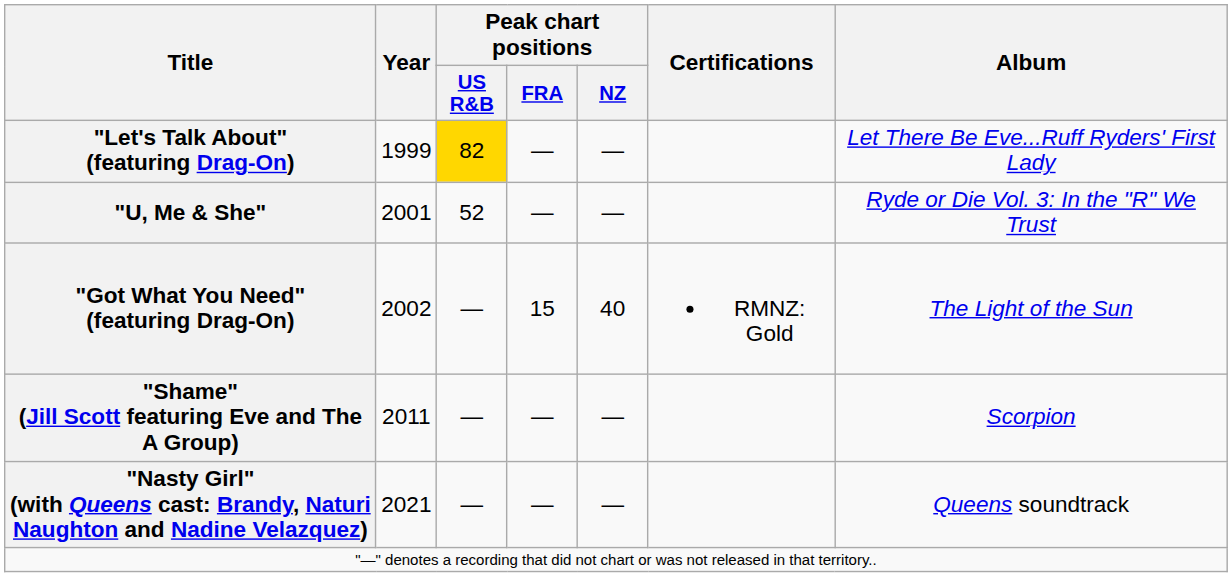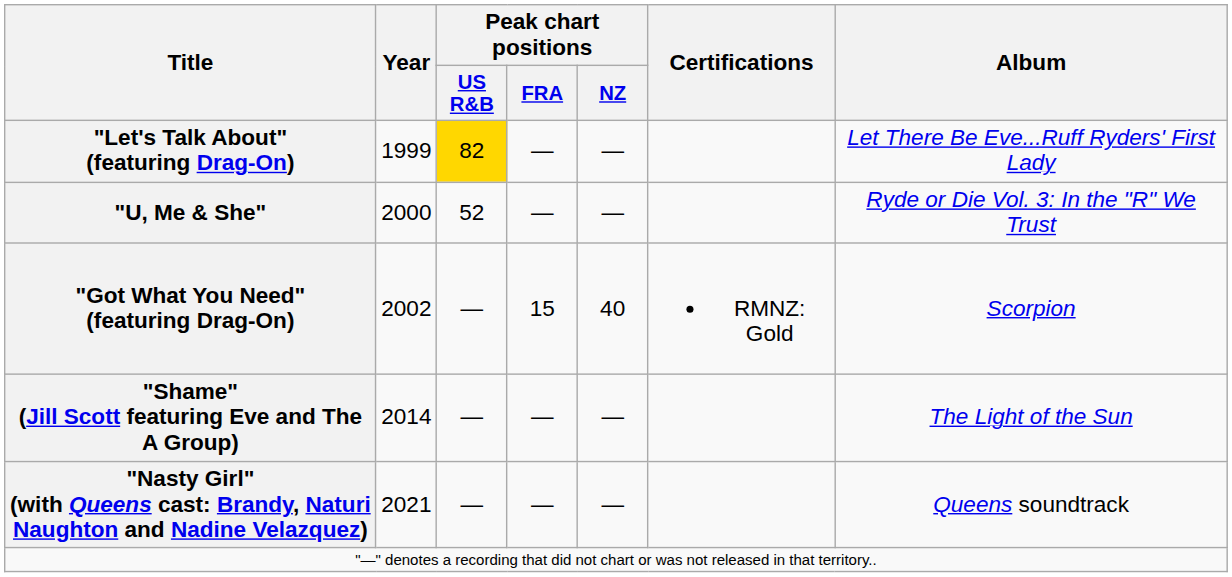 <table class="wikitable plainrowheaders" style="text-align:center;">
 <tr>
 <th scope="col" rowspan="2" style="width:16em;">Title</th>
 <th scope="col" rowspan="2">Year</th>
 <th scope="col" colspan="3">Peak chart positions</th>
 <th scope="col" rowspan="2">Certifications</th>
 <th scope="col" rowspan="2">Album</th>
 </tr>
 <tr>
 <th scope="col" style="width:3em;font-size:90%;"><a href='#'>US<br>R&B</a><br></th>
 <th scope="col" style="width:3em;font-size:90%;"><a href='#'>FRA</a><br></th>
 <th scope="col" style="width:3em;font-size:90%"><a href='#'>NZ</a><br></th>
 </tr>
 <tr>
 <th scope="row">"Let's Talk About"<br><span>(featuring <a href='#'>Drag-On</a>)</span></th>
 <td>1999</td>
 <td style="background: gold;">82</td>
 <td>—</td>
 <td>—</td>
 <td></td>
 <td><em><a href='#'>Let There Be Eve...Ruff Ryders' First Lady</a></em></td>
 </tr>
 <tr>
 <th scope="row">"U, Me & She"</th>
-<td>2001</td>
+<td>2000</td>
 <td>52</td>
 <td>—</td>
 <td>—</td>
 <td></td>
 <td><em><a href='#'>Ryde or Die Vol. 3: In the "R" We Trust</a></em></td>
 </tr>
 <tr>
 <th scope="row">"Got What You Need"<br><span>(featuring Drag-On)</span></th>
 <td>2002</td>
 <td>—</td>
 <td>15</td>
 <td>40</td>
 <td><br><ul><li>RMNZ: Gold</li></ul></td>
-<td><em><a href='#'>The Light of the Sun</a></em></td>
+<td><em><a href='#'>Scorpion</a></em></td>
 </tr>
 <tr>
 <th scope="row">"Shame"<br><span>(<a href='#'>Jill Scott</a> featuring Eve and The A Group)</span></th>
-<td rowspan="1">2011</td>
+<td rowspan="1">2014</td>
 <td>—</td>
 <td>—</td>
 <td>—</td>
 <td></td>
-<td><em><a href='#'>Scorpion</a></em></td>
+<td><em><a href='#'>The Light of the Sun</a></em></td>
 </tr>
 <tr>
 <th scope="row">"Nasty Girl"<br><span>(with <em><a href='#'>Queens</a></em> cast: <a href='#'>Brandy</a>, <a href='#'>Naturi Naughton</a> and <a href='#'>Nadine Velazquez</a>)</span></th>
 <td>2021</td>
 <td>—</td>
 <td>—</td>
 <td>—</td>
 <td></td>
 <td><em><a href='#'>Queens</a></em> soundtrack</td>
 </tr>
 <tr>
 <td colspan="15" style="text-align:center; font-size:8pt;">"—" denotes a recording that did not chart or was not released in that territory..</td>
 </tr>
 </table>
